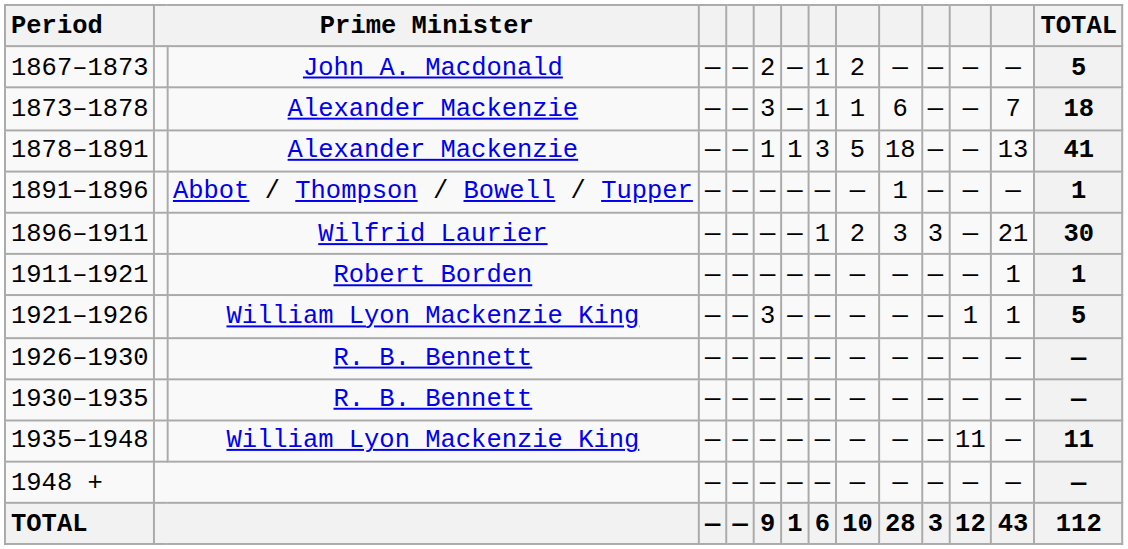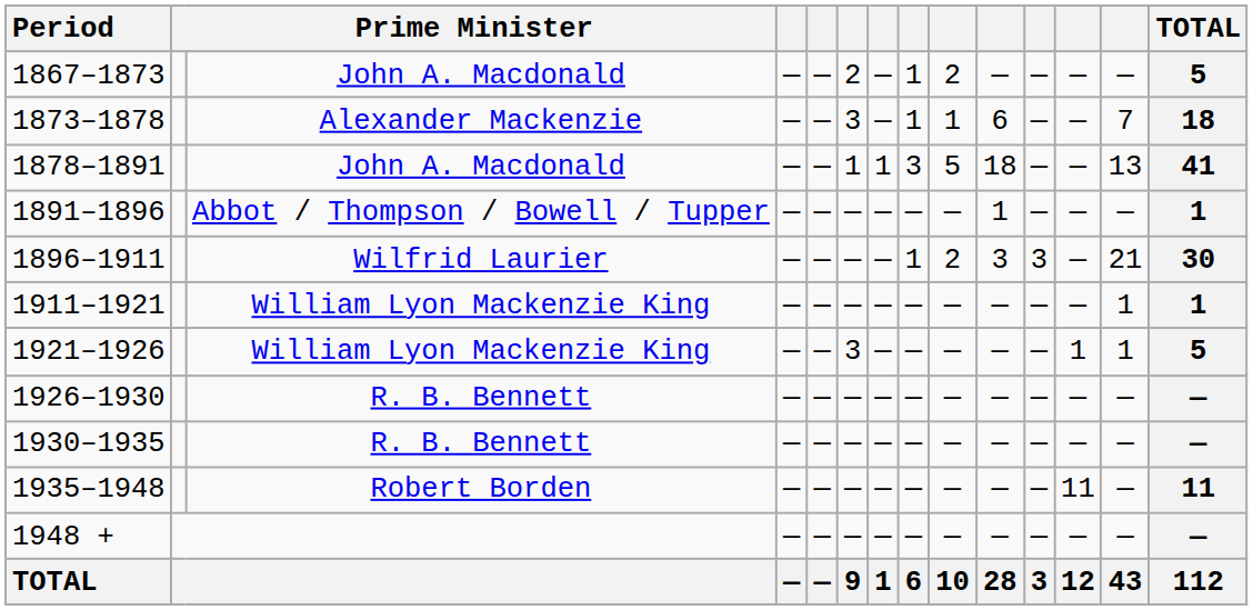 <table class="wikitable" style="text-align:center;">
 <tr>
 <th style="text-align:left;">Period</th>
 <th colspan="2">Prime Minister</th>
 <th></th>
 <th></th>
 <th></th>
 <th></th>
 <th></th>
 <th></th>
 <th></th>
 <th></th>
 <th></th>
 <th></th>
 <th>TOTAL</th>
 </tr>
 <tr>
 <td style="text-align:left;">1867–1873</td>
 <td></td>
 <td><a href='#'>John A. Macdonald</a></td>
 <td>—</td>
 <td>—</td>
 <td>2</td>
 <td>—</td>
 <td>1</td>
 <td>2</td>
 <td>—</td>
 <td>—</td>
 <td>—</td>
 <td>—</td>
 <th>5</th>
 </tr>
 <tr>
 <td style="text-align:left;">1873–1878</td>
 <td></td>
 <td><a href='#'>Alexander Mackenzie</a></td>
 <td>—</td>
 <td>—</td>
 <td>3</td>
 <td>—</td>
 <td>1</td>
 <td>1</td>
 <td>6</td>
 <td>—</td>
 <td>—</td>
 <td>7</td>
 <th>18</th>
 </tr>
 <tr>
 <td style="text-align:left;">1878–1891</td>
 <td></td>
-<td><a href='#'>Alexander Mackenzie</a></td>
+<td><a href='#'>John A. Macdonald</a></td>
 <td>—</td>
 <td>—</td>
 <td>1</td>
 <td>1</td>
 <td>3</td>
 <td>5</td>
 <td>18</td>
 <td>—</td>
 <td>—</td>
 <td>13</td>
 <th>41</th>
 </tr>
 <tr>
 <td style="text-align:left;">1891–1896</td>
 <td></td>
 <td><a href='#'>Abbot</a> / <a href='#'>Thompson</a> / <a href='#'>Bowell</a> / <a href='#'>Tupper</a></td>
 <td>—</td>
 <td>—</td>
 <td>—</td>
 <td>—</td>
 <td>—</td>
 <td>—</td>
 <td>1</td>
 <td>—</td>
 <td>—</td>
 <td>—</td>
 <th>1</th>
 </tr>
 <tr>
 <td style="text-align:left;">1896–1911</td>
 <td></td>
 <td><a href='#'>Wilfrid Laurier</a></td>
 <td>—</td>
 <td>—</td>
 <td>—</td>
 <td>—</td>
 <td>1</td>
 <td>2</td>
 <td>3</td>
 <td>3</td>
 <td>—</td>
 <td>21</td>
 <th>30</th>
 </tr>
 <tr>
 <td style="text-align:left;">1911–1921</td>
 <td></td>
-<td><a href='#'>Robert Borden</a></td>
+<td><a href='#'>William Lyon Mackenzie King</a></td>
 <td>—</td>
 <td>—</td>
 <td>—</td>
 <td>—</td>
 <td>—</td>
 <td>—</td>
 <td>—</td>
 <td>—</td>
 <td>—</td>
 <td>1</td>
 <th>1</th>
 </tr>
 <tr>
 <td style="text-align:left;">1921–1926</td>
 <td></td>
 <td><a href='#'>William Lyon Mackenzie King</a></td>
 <td>—</td>
 <td>—</td>
 <td>3</td>
 <td>—</td>
 <td>—</td>
 <td>—</td>
 <td>—</td>
 <td>—</td>
 <td>1</td>
 <td>1</td>
 <th>5</th>
 </tr>
 <tr>
 <td style="text-align:left;">1926–1930</td>
 <td></td>
 <td><a href='#'>R. B. Bennett</a></td>
 <td>—</td>
 <td>—</td>
 <td>—</td>
 <td>—</td>
 <td>—</td>
 <td>—</td>
 <td>—</td>
 <td>—</td>
 <td>—</td>
 <td>—</td>
 <th>—</th>
 </tr>
 <tr>
 <td style="text-align:left;">1930–1935</td>
 <td></td>
 <td><a href='#'>R. B. Bennett</a></td>
 <td>—</td>
 <td>—</td>
 <td>—</td>
 <td>—</td>
 <td>—</td>
 <td>—</td>
 <td>—</td>
 <td>—</td>
 <td>—</td>
 <td>—</td>
 <th>—</th>
 </tr>
 <tr>
 <td style="text-align:left;">1935–1948</td>
 <td></td>
-<td><a href='#'>William Lyon Mackenzie King</a></td>
+<td><a href='#'>Robert Borden</a></td>
 <td>—</td>
 <td>—</td>
 <td>—</td>
 <td>—</td>
 <td>—</td>
 <td>—</td>
 <td>—</td>
 <td>—</td>
 <td>11</td>
 <td>—</td>
 <th>11</th>
 </tr>
 <tr>
 <td style="text-align:left;">1948 +</td>
 <td colspan="2"></td>
 <td>—</td>
 <td>—</td>
 <td>—</td>
 <td>—</td>
 <td>—</td>
 <td>—</td>
 <td>—</td>
 <td>—</td>
 <td>—</td>
 <td>—</td>
 <th>—</th>
 </tr>
 <tr>
 <th style="text-align:left;">TOTAL</th>
 <th colspan="2"></th>
 <th>—</th>
 <th>—</th>
 <th>9</th>
 <th>1</th>
 <th>6</th>
 <th>10</th>
 <th>28</th>
 <th>3</th>
 <th>12</th>
 <th>43</th>
 <th>112</th>
 </tr>
 </table>
